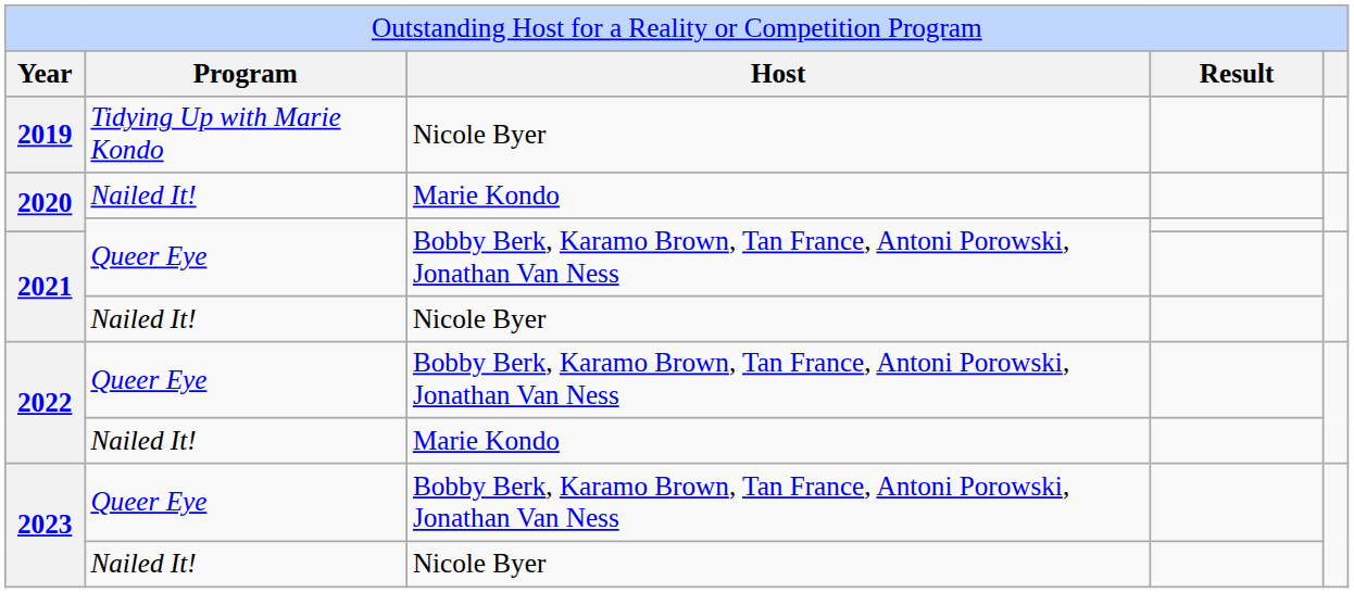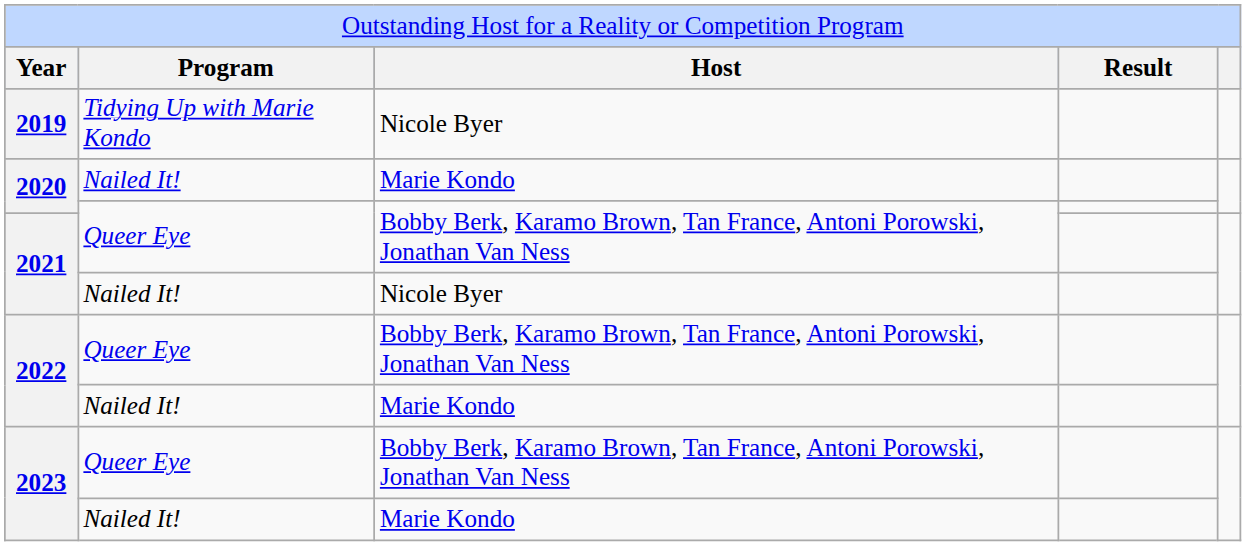 <table class="wikitable plainrowheaders" style="font-size: 90%" width=80%>
 <tr ---- bgcolor="#bfd7ff">
 <td colspan=6 align=center><a href='#'>Outstanding Host for a Reality or Competition Program</a></td>
 </tr>
 <tr ---- bgcolor="#bfd7ff">
 <th scope="col" style="width:1%;">Year</th>
 <th scope="col" style="width:13%;">Program</th>
 <th scope="col" style="width:30%;">Host</th>
 <th scope="col" style="width:7%;">Result</th>
 <th scope="col" style="width:1%;"></th>
 </tr>
 <tr>
 <th scope=row><a href='#'>2019</a></th>
 <td><em><a href='#'>Tidying Up with Marie Kondo</a></em></td>
 <td>Nicole Byer</td>
 <td></td>
 <td></td>
 </tr>
 <tr>
 <th scope=row rowspan="2"><a href='#'>2020</a></th>
 <td><em><a href='#'>Nailed It!</a></em></td>
 <td><a href='#'>Marie Kondo</a></td>
 <td></td>
 <td rowspan="2"></td>
 </tr>
 <tr>
 <td rowspan="2"><em><a href='#'>Queer Eye</a></em></td>
 <td rowspan="2"><a href='#'>Bobby Berk</a>, <a href='#'>Karamo Brown</a>, <a href='#'>Tan France</a>, <a href='#'>Antoni Porowski</a>, <a href='#'>Jonathan Van Ness</a></td>
 <td></td>
 </tr>
 <tr>
 <th scope=row rowspan="2"><a href='#'>2021</a></th>
 <td></td>
 <td rowspan="2"></td>
 </tr>
 <tr>
 <td><em>Nailed It!</em></td>
 <td>Nicole Byer</td>
 <td></td>
 </tr>
 <tr>
 <th scope=row rowspan="2"><a href='#'>2022</a></th>
 <td><em><a href='#'>Queer Eye</a></em></td>
 <td><a href='#'>Bobby Berk</a>, <a href='#'>Karamo Brown</a>, <a href='#'>Tan France</a>, <a href='#'>Antoni Porowski</a>, <a href='#'>Jonathan Van Ness</a></td>
 <td></td>
 <td rowspan="2"></td>
 </tr>
 <tr>
 <td><em>Nailed It!</em></td>
 <td><a href='#'>Marie Kondo</a></td>
 <td></td>
 </tr>
 <tr>
 <th scope=row rowspan="2"><a href='#'>2023</a></th>
 <td><em><a href='#'>Queer Eye</a></em></td>
 <td><a href='#'>Bobby Berk</a>, <a href='#'>Karamo Brown</a>, <a href='#'>Tan France</a>, <a href='#'>Antoni Porowski</a>, <a href='#'>Jonathan Van Ness</a></td>
 <td></td>
 <td rowspan="2"></td>
 </tr>
 <tr>
 <td><em>Nailed It!</em></td>
-<td>Nicole Byer</td>
+<td><a href='#'>Marie Kondo</a></td>
 <td></td>
 </tr>
 </table>
